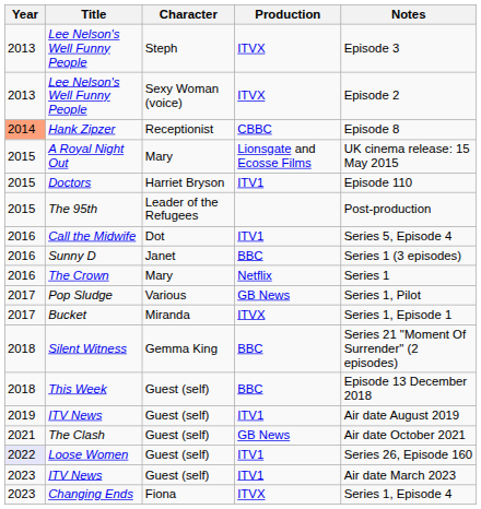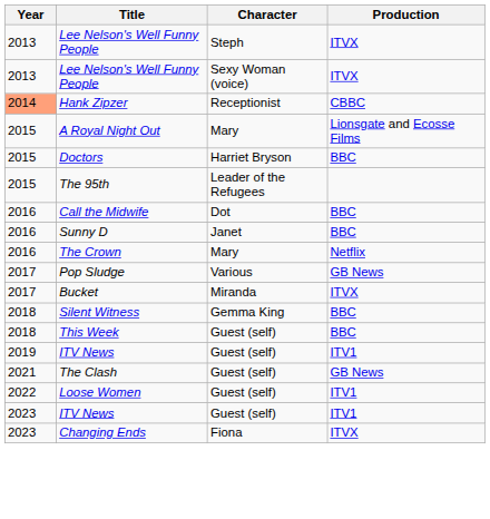 <table class="wikitable">
 <tr>
 <th scope="col" width="80">Year</th>
 <th scope="col" width="300">Title</th>
 <th scope="col" width="200">Character</th>
 <th scope="col" width="300">Production</th>
-<th scope="col" width="500">Notes</th>
 </tr>
 <tr>
 <td>2013</td>
 <td><em><a href='#'>Lee Nelson's Well Funny People</a></em></td>
 <td>Steph</td>
 <td><a href='#'>ITVX</a></td>
-<td>Episode 3</td>
 </tr>
 <tr>
 <td>2013</td>
 <td><em><a href='#'>Lee Nelson's Well Funny People</a></em></td>
 <td>Sexy Woman (voice)</td>
 <td><a href='#'>ITVX</a></td>
-<td>Episode 2</td>
 </tr>
 <tr>
 <td style="background: lightsalmon;">2014</td>
 <td><em><a href='#'>Hank Zipzer</a></em></td>
 <td>Receptionist</td>
 <td><a href='#'>CBBC</a></td>
-<td>Episode 8</td>
 </tr>
 <tr>
 <td>2015</td>
 <td><em><a href='#'>A Royal Night Out</a></em></td>
 <td>Mary</td>
 <td><a href='#'>Lionsgate</a> and <a href='#'>Ecosse Films</a></td>
-<td>UK cinema release: 15 May 2015</td>
 </tr>
 <tr>
 <td>2015</td>
 <td><em><a href='#'>Doctors</a></em></td>
 <td>Harriet Bryson</td>
-<td><a href='#'>ITV1</a></td>
-<td>Episode 110</td>
+<td><a href='#'>BBC</a></td>
 </tr>
 <tr>
 <td>2015</td>
 <td><em>The 95th</em></td>
 <td>Leader of the Refugees</td>
 <td></td>
-<td>Post-production</td>
 </tr>
 <tr>
 <td>2016</td>
 <td><em><a href='#'>Call the Midwife</a></em></td>
 <td>Dot</td>
-<td><a href='#'>ITV1</a></td>
-<td>Series 5, Episode 4</td>
+<td><a href='#'>BBC</a></td>
 </tr>
 <tr>
 <td>2016</td>
 <td><em>Sunny D</em></td>
 <td>Janet</td>
 <td><a href='#'>BBC</a></td>
-<td>Series 1 (3 episodes)</td>
 </tr>
 <tr>
 <td>2016</td>
 <td><em><a href='#'>The Crown</a></em></td>
 <td>Mary</td>
 <td><a href='#'>Netflix</a></td>
-<td>Series 1</td>
 </tr>
 <tr>
 <td>2017</td>
 <td><em>Pop Sludge</em></td>
 <td>Various</td>
 <td><a href='#'>GB News</a></td>
-<td>Series 1, Pilot</td>
 </tr>
 <tr>
 <td>2017</td>
 <td><em>Bucket</em></td>
 <td>Miranda</td>
 <td><a href='#'>ITVX</a></td>
-<td>Series 1, Episode 1</td>
 </tr>
 <tr>
 <td>2018</td>
 <td><em><a href='#'>Silent Witness</a></em></td>
 <td>Gemma King</td>
 <td><a href='#'>BBC</a></td>
-<td>Series 21 "Moment Of Surrender" (2 episodes)</td>
 </tr>
 <tr>
 <td>2018</td>
 <td><em><a href='#'>This Week</a></em></td>
 <td>Guest (self)</td>
 <td><a href='#'>BBC</a></td>
-<td>Episode 13 December 2018</td>
 </tr>
 <tr>
 <td>2019</td>
 <td><em><a href='#'>ITV News</a></em></td>
 <td>Guest (self)</td>
 <td><a href='#'>ITV1</a></td>
-<td>Air date August 2019</td>
 </tr>
 <tr>
 <td>2021</td>
 <td><em>The Clash</em></td>
 <td>Guest (self)</td>
 <td><a href='#'>GB News</a></td>
-<td>Air date October 2021</td>
 </tr>
 <tr>
-<td style="background: lavender;">2022</td>
+<td>2022</td>
 <td><em><a href='#'>Loose Women</a></em></td>
 <td>Guest (self)</td>
 <td><a href='#'>ITV1</a></td>
-<td>Series 26, Episode 160</td>
 </tr>
 <tr>
 <td>2023</td>
 <td><em><a href='#'>ITV News</a></em></td>
 <td>Guest (self)</td>
 <td><a href='#'>ITV1</a></td>
-<td>Air date March 2023</td>
 </tr>
 <tr>
 <td>2023</td>
 <td><em><a href='#'>Changing Ends</a></em></td>
 <td>Fiona</td>
 <td><a href='#'>ITVX</a></td>
-<td>Series 1, Episode 4</td>
 </tr>
 </table>
